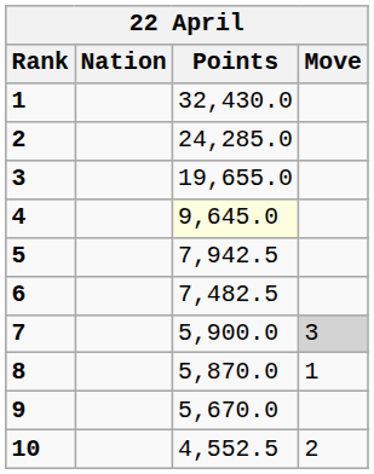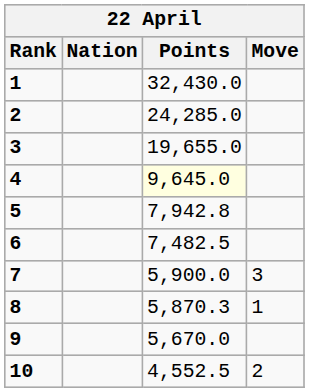 <table class="wikitable" style="font-size:95%;">
 <tr>
 <th colspan="4">22 April</th>
 </tr>
 <tr>
 <th>Rank</th>
 <th>Nation</th>
 <th>Points</th>
 <th>Move</th>
 </tr>
 <tr>
 <td><strong>1</strong></td>
 <td></td>
 <td>32,430.0</td>
 <td></td>
 </tr>
 <tr>
 <td><strong>2</strong></td>
 <td></td>
 <td>24,285.0</td>
 <td></td>
 </tr>
 <tr>
 <td><strong>3</strong></td>
 <td></td>
 <td>19,655.0</td>
 <td></td>
 </tr>
 <tr>
 <td><strong>4</strong></td>
 <td></td>
 <td style="background: lightyellow;">9,645.0</td>
 <td></td>
 </tr>
 <tr>
 <td><strong>5</strong></td>
 <td></td>
-<td>7,942.5</td>
+<td>7,942.8</td>
 <td></td>
 </tr>
 <tr>
 <td><strong>6</strong></td>
 <td></td>
 <td>7,482.5</td>
 <td></td>
 </tr>
 <tr>
 <td><strong>7</strong></td>
 <td></td>
 <td>5,900.0</td>
-<td style="background: lightgrey;"> 3</td>
+<td> 3</td>
 </tr>
 <tr>
 <td><strong>8</strong></td>
 <td></td>
-<td>5,870.0</td>
+<td>5,870.3</td>
 <td> 1</td>
 </tr>
 <tr>
 <td><strong>9</strong></td>
 <td></td>
 <td>5,670.0</td>
 <td></td>
 </tr>
 <tr>
 <td><strong>10</strong></td>
 <td></td>
 <td>4,552.5</td>
 <td> 2</td>
 </tr>
 </table>
